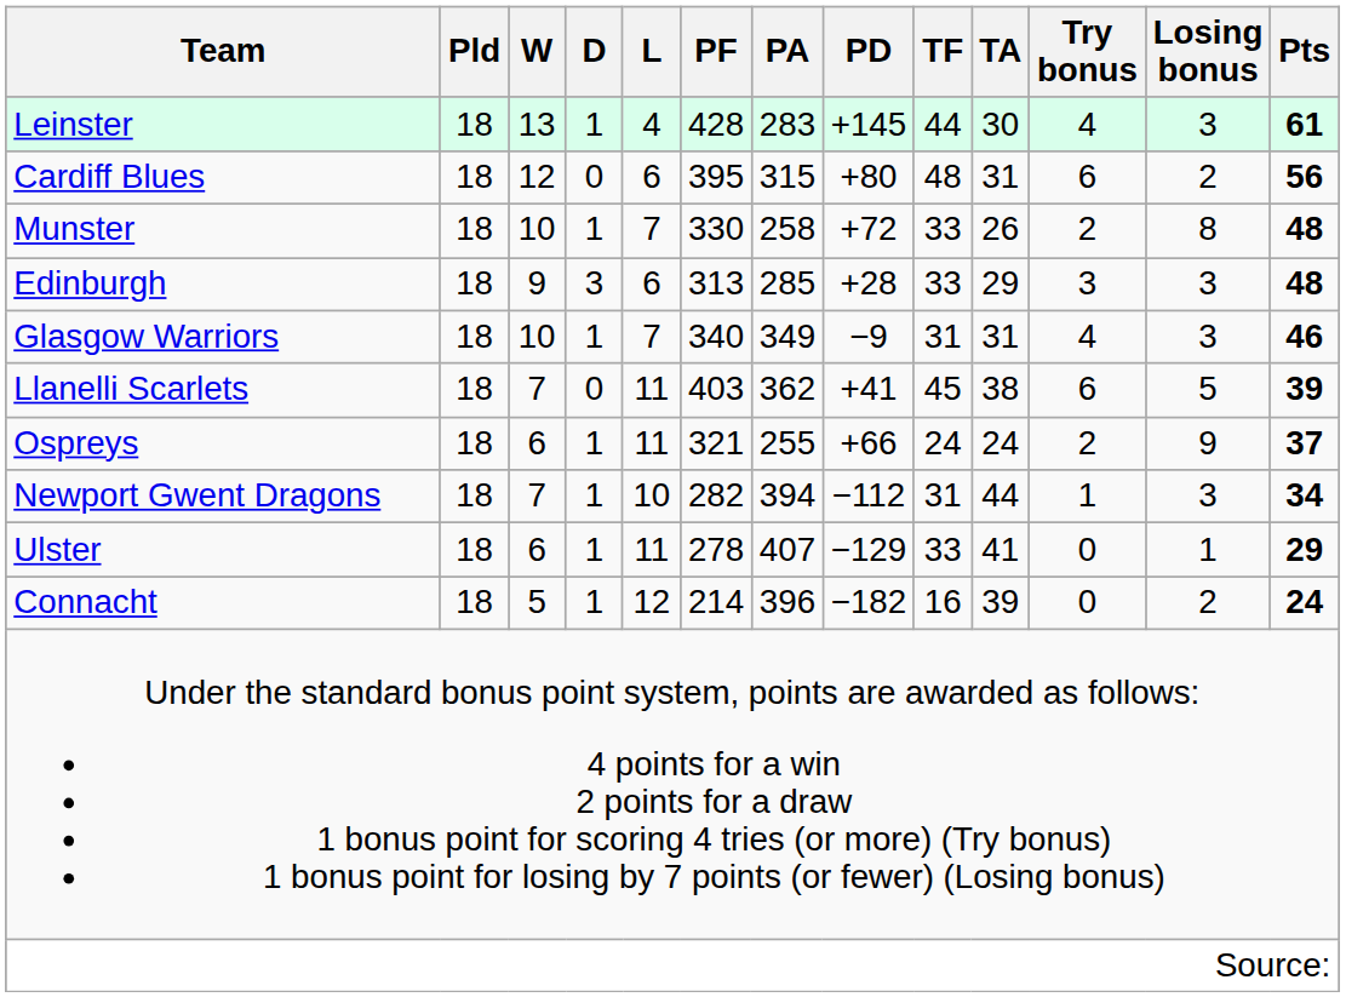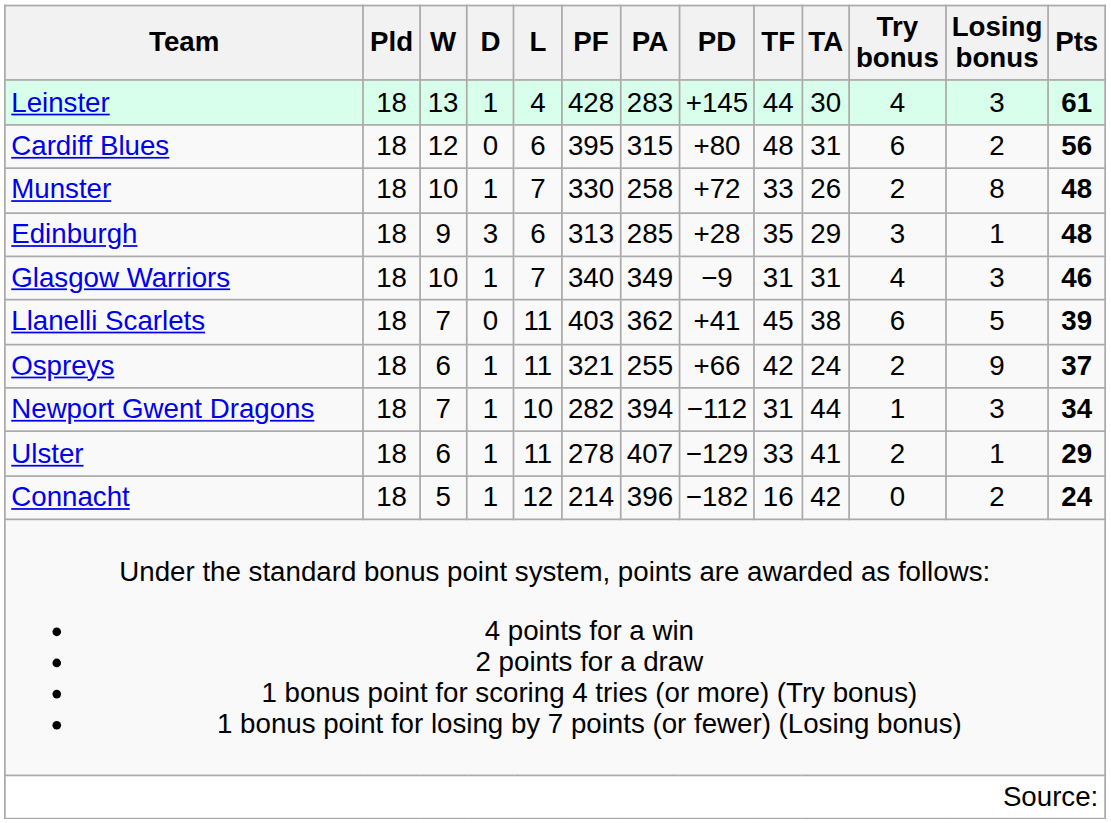 <table class="wikitable" style="float:left; margin-right:15px; text-align: center;">
 <tr>
 <th style="width:200px;">Team</th>
 <th width="20">Pld</th>
 <th width="20">W</th>
 <th width="20">D</th>
 <th width="20">L</th>
 <th width="20">PF</th>
 <th width="20">PA</th>
 <th width="20">PD</th>
 <th width="20">TF</th>
 <th width="20">TA</th>
 <th width="20">Try bonus</th>
 <th width="20">Losing bonus</th>
 <th width="20">Pts</th>
 </tr>
 <tr style="background:#d8ffeb">
 <td align=left> <a href='#'>Leinster</a></td>
 <td>18</td>
 <td>13</td>
 <td>1</td>
 <td>4</td>
 <td>428</td>
 <td>283</td>
 <td>+145</td>
 <td>44</td>
 <td>30</td>
 <td>4</td>
 <td>3</td>
 <td><strong>61</strong></td>
 </tr>
 <tr>
 <td align=left> <a href='#'>Cardiff Blues</a></td>
 <td>18</td>
 <td>12</td>
 <td>0</td>
 <td>6</td>
 <td>395</td>
 <td>315</td>
 <td>+80</td>
 <td>48</td>
 <td>31</td>
 <td>6</td>
 <td>2</td>
 <td><strong>56</strong></td>
 </tr>
 <tr>
 <td align=left> <a href='#'>Munster</a></td>
 <td>18</td>
 <td>10</td>
 <td>1</td>
 <td>7</td>
 <td>330</td>
 <td>258</td>
 <td>+72</td>
 <td>33</td>
 <td>26</td>
 <td>2</td>
 <td>8</td>
 <td><strong>48</strong></td>
 </tr>
 <tr>
 <td align=left> <a href='#'>Edinburgh</a></td>
 <td>18</td>
 <td>9</td>
 <td>3</td>
 <td>6</td>
 <td>313</td>
 <td>285</td>
 <td>+28</td>
-<td>33</td>
+<td>35</td>
 <td>29</td>
 <td>3</td>
-<td>3</td>
+<td>1</td>
 <td><strong>48</strong></td>
 </tr>
 <tr>
 <td align=left> <a href='#'>Glasgow Warriors</a></td>
 <td>18</td>
 <td>10</td>
 <td>1</td>
 <td>7</td>
 <td>340</td>
 <td>349</td>
 <td>−9</td>
 <td>31</td>
 <td>31</td>
 <td>4</td>
 <td>3</td>
 <td><strong>46</strong></td>
 </tr>
 <tr>
 <td align=left> <a href='#'>Llanelli Scarlets</a></td>
 <td>18</td>
 <td>7</td>
 <td>0</td>
 <td>11</td>
 <td>403</td>
 <td>362</td>
 <td>+41</td>
 <td>45</td>
 <td>38</td>
 <td>6</td>
 <td>5</td>
 <td><strong>39</strong></td>
 </tr>
 <tr>
 <td align=left> <a href='#'>Ospreys</a></td>
 <td>18</td>
 <td>6</td>
 <td>1</td>
 <td>11</td>
 <td>321</td>
 <td>255</td>
 <td>+66</td>
-<td>24</td>
+<td>42</td>
 <td>24</td>
 <td>2</td>
 <td>9</td>
 <td><strong>37</strong></td>
 </tr>
 <tr>
 <td align=left> <a href='#'>Newport Gwent Dragons</a></td>
 <td>18</td>
 <td>7</td>
 <td>1</td>
 <td>10</td>
 <td>282</td>
 <td>394</td>
 <td>−112</td>
 <td>31</td>
 <td>44</td>
 <td>1</td>
 <td>3</td>
 <td><strong>34</strong></td>
 </tr>
 <tr>
 <td align=left> <a href='#'>Ulster</a></td>
 <td>18</td>
 <td>6</td>
 <td>1</td>
 <td>11</td>
 <td>278</td>
 <td>407</td>
 <td>−129</td>
 <td>33</td>
 <td>41</td>
-<td>0</td>
+<td>2</td>
 <td>1</td>
 <td><strong>29</strong></td>
 </tr>
 <tr>
 <td align=left> <a href='#'>Connacht</a></td>
 <td>18</td>
 <td>5</td>
 <td>1</td>
 <td>12</td>
 <td>214</td>
 <td>396</td>
 <td>−182</td>
 <td>16</td>
-<td>39</td>
+<td>42</td>
 <td>0</td>
 <td>2</td>
 <td><strong>24</strong></td>
 </tr>
 <tr>
 <td colspan="14"><br>Under the standard bonus point system, points are awarded as follows:<ul><li>4 points for a win</li><li>2 points for a draw</li><li>1 bonus point for scoring 4 tries (or more) (Try bonus)</li><li>1 bonus point for losing by 7 points (or fewer) (Losing bonus)</li></ul></td>
 </tr>
 <tr>
 <td colspan="14" style="text-align:right; background:#fff;" cellpadding="0" cellspacing="0">Source: </td>
 </tr>
 </table>
